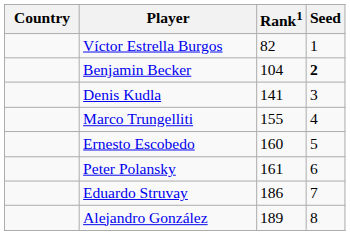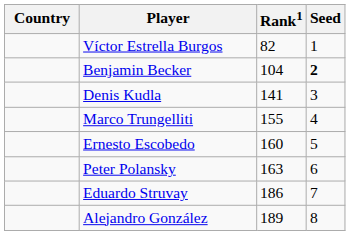 <table class="sortable wikitable">
 <tr>
 <th width="70">Country</th>
 <th width="175">Player</th>
 <th>Rank<sup>1</sup></th>
 <th>Seed</th>
 </tr>
 <tr>
 <td></td>
 <td><a href='#'>Víctor Estrella Burgos</a></td>
 <td>82</td>
 <td>1</td>
 </tr>
 <tr>
 <td></td>
 <td><a href='#'>Benjamin Becker</a></td>
 <td>104</td>
 <td><strong>2</strong></td>
 </tr>
 <tr>
 <td></td>
 <td><a href='#'>Denis Kudla</a></td>
 <td>141</td>
 <td>3</td>
 </tr>
 <tr>
 <td></td>
 <td><a href='#'>Marco Trungelliti</a></td>
 <td>155</td>
 <td>4</td>
 </tr>
 <tr>
 <td></td>
 <td><a href='#'>Ernesto Escobedo</a></td>
 <td>160</td>
 <td>5</td>
 </tr>
 <tr>
 <td></td>
 <td><a href='#'>Peter Polansky</a></td>
-<td>161</td>
+<td>163</td>
 <td>6</td>
 </tr>
 <tr>
 <td></td>
 <td><a href='#'>Eduardo Struvay</a></td>
 <td>186</td>
 <td>7</td>
 </tr>
 <tr>
 <td></td>
 <td><a href='#'>Alejandro González</a></td>
 <td>189</td>
 <td>8</td>
 </tr>
 </table>
